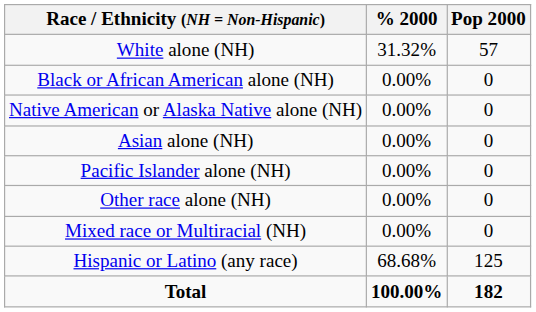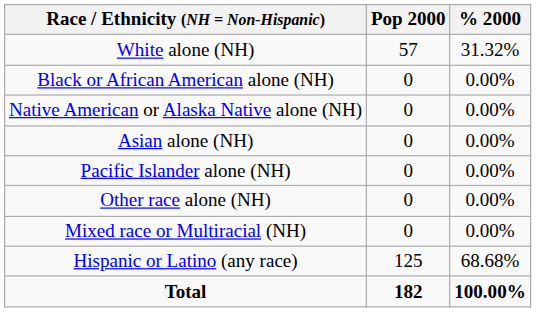 <table class="wikitable" style="text-align:center;">
 <tr>
 <th>Race / Ethnicity <small>(<em>NH = Non-Hispanic</em>)</small></th>
+<th>Pop 2000</th>
 <th>% 2000</th>
-<th>Pop 2000</th>
 </tr>
 <tr>
 <td><a href='#'>White</a> alone (NH)</td>
+<td>57</td>
 <td>31.32%</td>
-<td>57</td>
 </tr>
 <tr>
 <td><a href='#'>Black or African American</a> alone (NH)</td>
+<td>0</td>
 <td>0.00%</td>
-<td>0</td>
 </tr>
 <tr>
 <td><a href='#'>Native American</a> or <a href='#'>Alaska Native</a> alone (NH)</td>
+<td>0</td>
 <td>0.00%</td>
-<td>0</td>
 </tr>
 <tr>
 <td><a href='#'>Asian</a> alone (NH)</td>
+<td>0</td>
 <td>0.00%</td>
-<td>0</td>
 </tr>
 <tr>
 <td><a href='#'>Pacific Islander</a> alone (NH)</td>
+<td>0</td>
 <td>0.00%</td>
-<td>0</td>
 </tr>
 <tr>
 <td><a href='#'>Other race</a> alone (NH)</td>
+<td>0</td>
 <td>0.00%</td>
-<td>0</td>
 </tr>
 <tr>
 <td><a href='#'>Mixed race or Multiracial</a> (NH)</td>
+<td>0</td>
 <td>0.00%</td>
-<td>0</td>
 </tr>
 <tr>
 <td><a href='#'>Hispanic or Latino</a> (any race)</td>
+<td>125</td>
 <td>68.68%</td>
-<td>125</td>
 </tr>
 <tr>
 <td><strong>Total</strong></td>
+<td><strong>182</strong></td>
 <td><strong>100.00%</strong></td>
-<td><strong>182</strong></td>
 </tr>
 </table>
